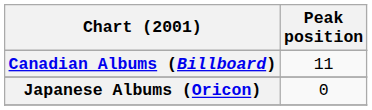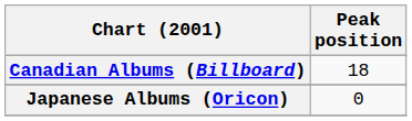 <table class="wikitable sortable plainrowheaders" style="text-align:center">
 <tr>
 <th>Chart (2001)</th>
 <th>Peak<br>position</th>
 </tr>
 <tr>
 </tr>
 <tr>
 </tr>
 <tr>
 <th scope="row"><a href='#'>Canadian Albums</a> (<a href='#'><em>Billboard</em></a>)</th>
-<td style="text-align:center;">11</td>
+<td style="text-align:center;">18</td>
 </tr>
 <tr>
 </tr>
 <tr>
 </tr>
 <tr>
 </tr>
 <tr>
 <th scope="row">Japanese Albums (<a href='#'>Oricon</a>)</th>
 <td>0</td>
 </tr>
 <tr>
 </tr>
 <tr>
 </tr>
 <tr>
 </tr>
 <tr>
 </tr>
 </table>
